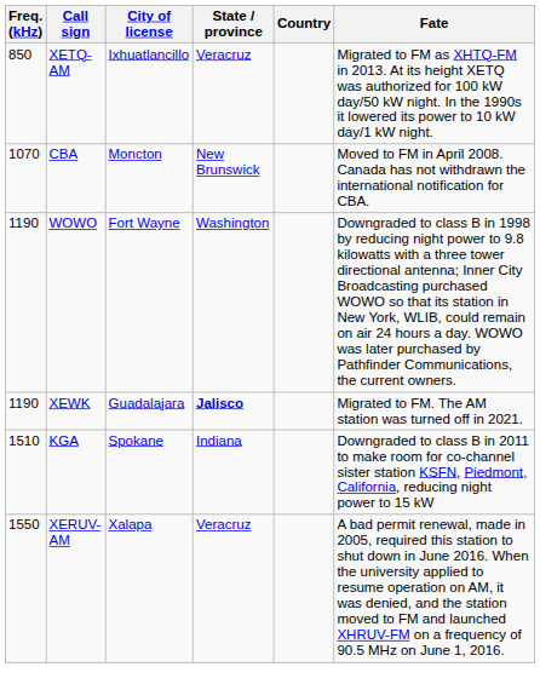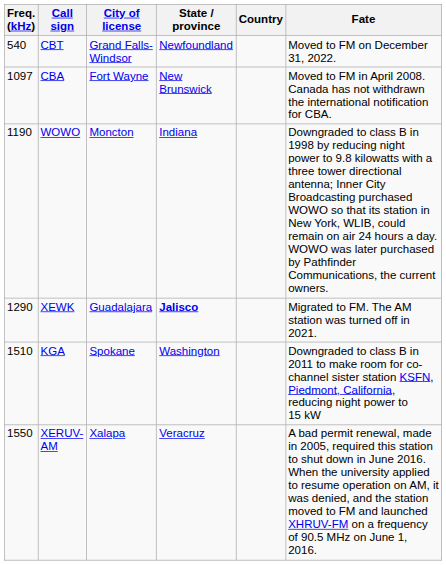 <table class="wikitable">
 <tr>
 <th>Freq.<br>(<a href='#'>kHz</a>)</th>
 <th><a href='#'>Call sign</a></th>
 <th><a href='#'>City of license</a></th>
 <th>State / province</th>
 <th>Country</th>
 <th>Fate</th>
 </tr>
 <tr style="vertical-align: top; text-align: left;">
-<td>850</td>
-<td><a href='#'>XETQ-AM</a></td>
-<td><a href='#'>Ixhuatlancillo</a></td>
-<td><a href='#'>Veracruz</a></td>
+<td>540</td>
+<td><a href='#'>CBT</a></td>
+<td><a href='#'>Grand Falls-Windsor</a></td>
+<td><a href='#'>Newfoundland</a></td>
 <td></td>
-<td>Migrated to FM as <a href='#'>XHTQ-FM</a> in 2013. At its height XETQ was authorized for 100 kW day/50 kW night. In the 1990s it lowered its power to 10 kW day/1 kW night.</td>
+<td>Moved to FM on December 31, 2022.</td>
 </tr>
 <tr style="vertical-align: top; text-align: left;">
-<td>1070</td>
+<td>1097</td>
 <td><a href='#'>CBA</a></td>
-<td><a href='#'>Moncton</a></td>
+<td><a href='#'>Fort Wayne</a></td>
 <td><a href='#'>New Brunswick</a></td>
 <td></td>
 <td>Moved to FM in April 2008. Canada has not withdrawn the international notification for CBA.</td>
 </tr>
 <tr style="vertical-align: top; text-align: left;">
 <td>1190</td>
 <td><a href='#'>WOWO</a></td>
-<td><a href='#'>Fort Wayne</a></td>
-<td><a href='#'>Washington</a></td>
+<td><a href='#'>Moncton</a></td>
+<td><a href='#'>Indiana</a></td>
 <td></td>
 <td>Downgraded to class B in 1998 by reducing night power to 9.8 kilowatts with a three tower directional antenna; Inner City Broadcasting purchased WOWO so that its station in New York, WLIB, could remain on air 24 hours a day. WOWO was later purchased by Pathfinder Communications, the current owners.</td>
 </tr>
 <tr style="vertical-align: top; text-align: left;">
-<td>1190</td>
+<td>1290</td>
 <td><a href='#'>XEWK</a></td>
 <td><a href='#'>Guadalajara</a></td>
 <td><strong><a href='#'>Jalisco</a></strong></td>
 <td></td>
 <td>Migrated to FM. The AM station was turned off in 2021.</td>
 </tr>
 <tr style="vertical-align: top; text-align: left;">
 <td>1510</td>
 <td><a href='#'>KGA</a></td>
 <td><a href='#'>Spokane</a></td>
-<td><a href='#'>Indiana</a></td>
+<td><a href='#'>Washington</a></td>
 <td></td>
 <td>Downgraded to class B in 2011 to make room for co-channel sister station <a href='#'>KSFN</a>, <a href='#'>Piedmont, California</a>, reducing night power to 15 kW</td>
 </tr>
 <tr style="vertical-align: top; text-align: left;">
 <td>1550</td>
 <td><a href='#'>XERUV-AM</a></td>
 <td><a href='#'>Xalapa</a></td>
 <td><a href='#'>Veracruz</a></td>
 <td></td>
 <td>A bad permit renewal, made in 2005, required this station to shut down in June 2016. When the university applied to resume operation on AM, it was denied, and the station moved to FM and launched <a href='#'>XHRUV-FM</a> on a frequency of 90.5 MHz on June 1, 2016.</td>
 </tr>
 </table>
